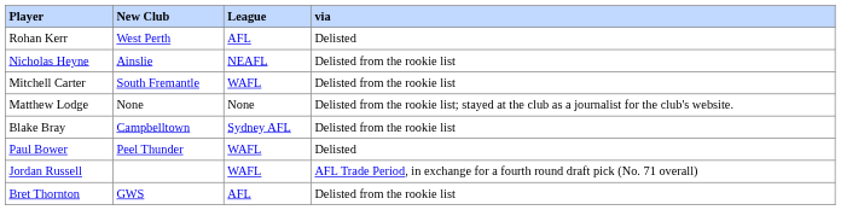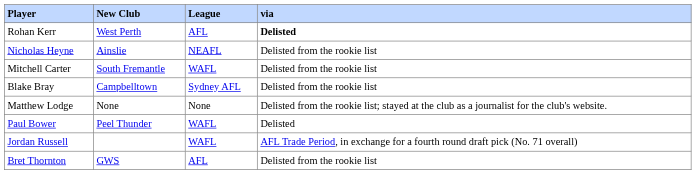 <table border="1" cellpadding="4" cellspacing="0"  style="text-align:left; font-size:95%; border-collapse:collapse; width:80%;">
 <tr style="background:#C1D8FF;">
 <th>Player</th>
 <th>New Club</th>
 <th>League</th>
 <th>via</th>
 </tr>
 <tr>
 <td> Rohan Kerr</td>
 <td><a href='#'>West Perth</a></td>
 <td><a href='#'>AFL</a></td>
-<td>Delisted</td>
+<td><strong>Delisted</strong></td>
 </tr>
 <tr>
 <td> <a href='#'>Nicholas Heyne</a></td>
 <td><a href='#'>Ainslie</a></td>
 <td><a href='#'>NEAFL</a></td>
 <td>Delisted from the rookie list</td>
 </tr>
 <tr>
 <td> Mitchell Carter</td>
 <td><a href='#'>South Fremantle</a></td>
 <td><a href='#'>WAFL</a></td>
 <td>Delisted from the rookie list</td>
 </tr>
 <tr>
+<td> Blake Bray</td>
+<td><a href='#'>Campbelltown</a></td>
+<td><a href='#'>Sydney AFL</a></td>
+<td>Delisted from the rookie list</td>
+</tr>
+<tr>
 <td> Matthew Lodge</td>
 <td>None</td>
 <td>None</td>
 <td>Delisted from the rookie list; stayed at the club as a journalist for the club's website.</td>
-</tr>
-<tr>
-<td> Blake Bray</td>
-<td><a href='#'>Campbelltown</a></td>
-<td><a href='#'>Sydney AFL</a></td>
-<td>Delisted from the rookie list</td>
 </tr>
 <tr>
 <td> <a href='#'>Paul Bower</a></td>
 <td><a href='#'>Peel Thunder</a></td>
 <td><a href='#'>WAFL</a></td>
 <td>Delisted</td>
 </tr>
 <tr>
 <td> <a href='#'>Jordan Russell</a></td>
 <td></td>
 <td><a href='#'>WAFL</a></td>
 <td><a href='#'>AFL Trade Period</a>, in exchange for a fourth round draft pick (No. 71 overall)</td>
 </tr>
 <tr>
 <td> <a href='#'>Bret Thornton</a></td>
 <td><a href='#'>GWS</a></td>
 <td><a href='#'>AFL</a></td>
 <td>Delisted from the rookie list</td>
 </tr>
 </table>
